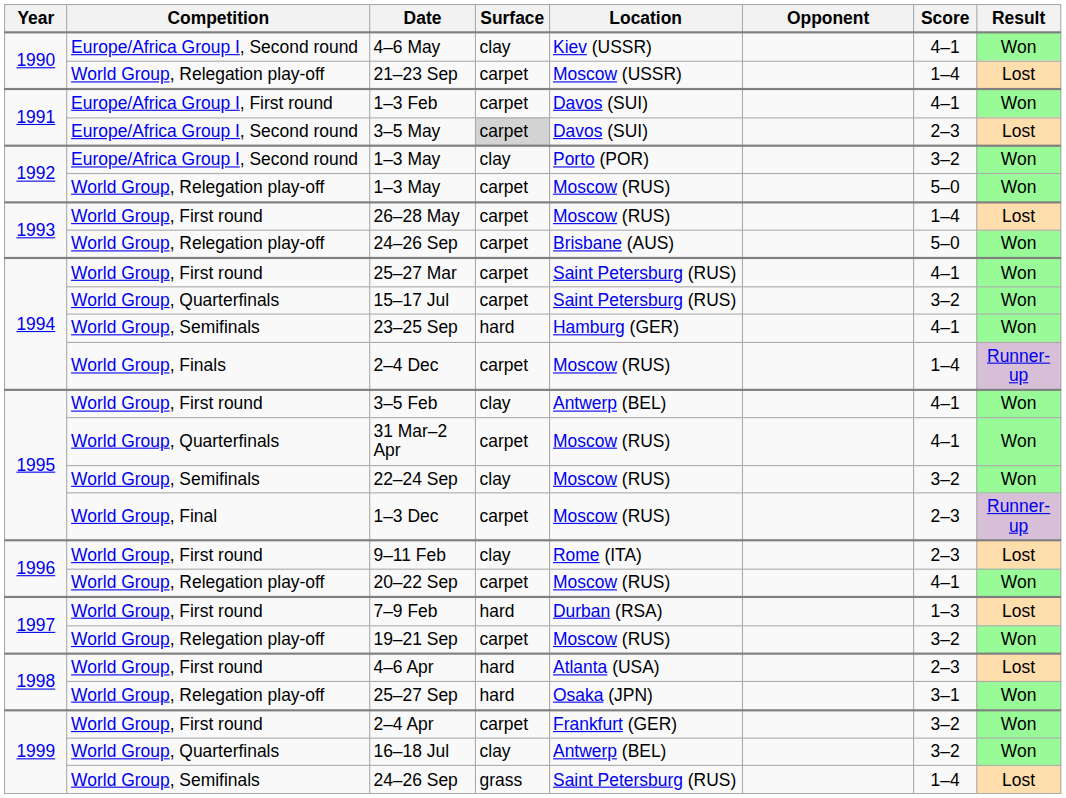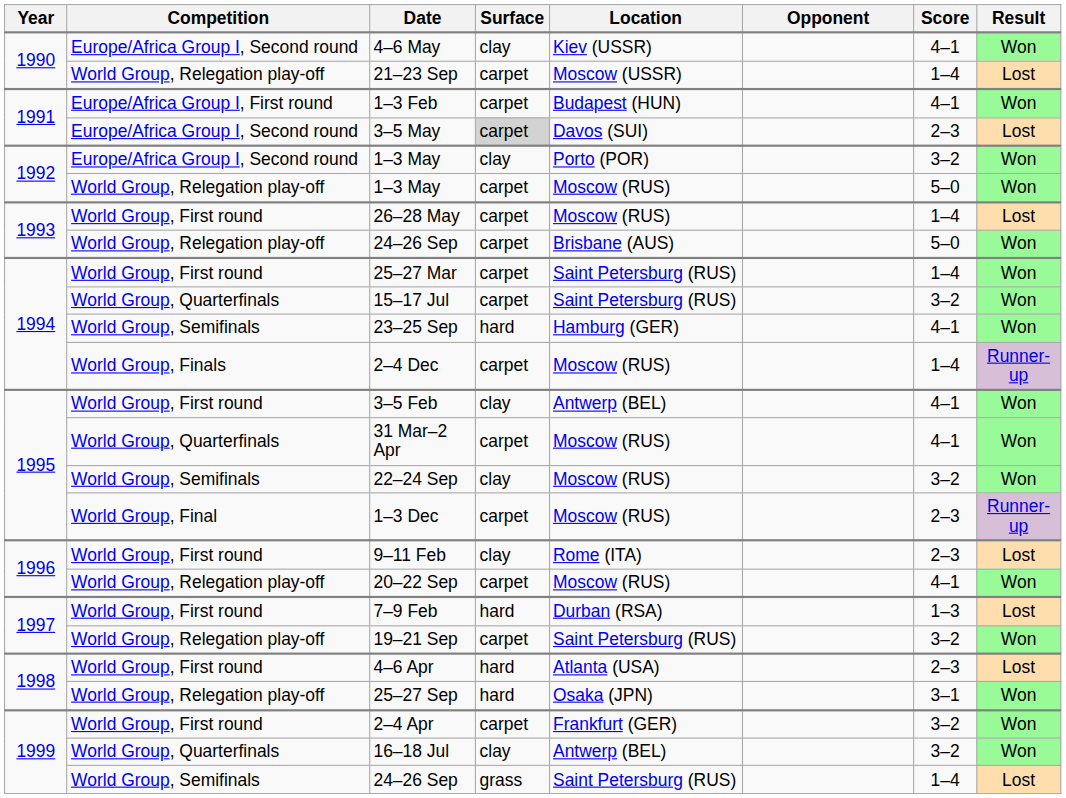 <table class="wikitable collapsible collapsed">
 <tr>
 <th width="50">Year</th>
 <th width="270">Competition</th>
 <th width="90">Date</th>
 <th width="60">Surface</th>
 <th width="170">Location</th>
 <th width="150">Opponent</th>
 <th width="50">Score</th>
 <th width="70">Result</th>
 </tr>
 <tr style="border-top:2px solid gray;">
 <td align="center" rowspan="2"><a href='#'>1990</a></td>
 <td><a href='#'>Europe/Africa Group I</a>, Second round</td>
 <td>4–6 May</td>
 <td>clay</td>
 <td><a href='#'>Kiev</a> (USSR)</td>
 <td></td>
 <td align="center">4–1</td>
 <td align="center" bgcolor="#98FB98">Won</td>
 </tr>
 <tr>
 <td><a href='#'>World Group</a>, Relegation play-off</td>
 <td>21–23 Sep</td>
 <td>carpet</td>
 <td><a href='#'>Moscow</a> (USSR)</td>
 <td></td>
 <td align="center">1–4</td>
 <td align="center" bgcolor="#FFDEAD">Lost</td>
 </tr>
 <tr style="border-top:2px solid gray;">
 <td align="center" rowspan="2"><a href='#'>1991</a></td>
 <td><a href='#'>Europe/Africa Group I</a>, First round</td>
 <td>1–3 Feb</td>
 <td>carpet</td>
-<td><a href='#'>Davos</a> (SUI)</td>
+<td><a href='#'>Budapest</a> (HUN)</td>
 <td></td>
 <td align="center">4–1</td>
 <td align="center" bgcolor="#98FB98">Won</td>
 </tr>
 <tr>
 <td><a href='#'>Europe/Africa Group I</a>, Second round</td>
 <td>3–5 May</td>
 <td style="background: lightgrey;">carpet</td>
 <td><a href='#'>Davos</a> (SUI)</td>
 <td></td>
 <td align="center">2–3</td>
 <td align="center" bgcolor="#FFDEAD">Lost</td>
 </tr>
 <tr style="border-top:2px solid gray;">
 <td align="center" rowspan="2"><a href='#'>1992</a></td>
 <td><a href='#'>Europe/Africa Group I</a>, Second round</td>
 <td>1–3 May</td>
 <td>clay</td>
 <td><a href='#'>Porto</a> (POR)</td>
 <td></td>
 <td align="center">3–2</td>
 <td align="center" bgcolor="#98FB98">Won</td>
 </tr>
 <tr>
 <td><a href='#'>World Group</a>, Relegation play-off</td>
 <td>1–3 May</td>
 <td>carpet</td>
 <td><a href='#'>Moscow</a> (RUS)</td>
 <td></td>
 <td align="center">5–0</td>
 <td align="center" bgcolor="#98FB98">Won</td>
 </tr>
 <tr style="border-top:2px solid gray;">
 <td align="center" rowspan="2"><a href='#'>1993</a></td>
 <td><a href='#'>World Group</a>, First round</td>
 <td>26–28 May</td>
 <td>carpet</td>
 <td><a href='#'>Moscow</a> (RUS)</td>
 <td></td>
 <td align="center">1–4</td>
 <td align="center" bgcolor="#FFDEAD">Lost</td>
 </tr>
 <tr>
 <td><a href='#'>World Group</a>, Relegation play-off</td>
 <td>24–26 Sep</td>
 <td>carpet</td>
 <td><a href='#'>Brisbane</a> (AUS)</td>
 <td></td>
 <td align="center">5–0</td>
 <td align="center" bgcolor="#98FB98">Won</td>
 </tr>
 <tr style="border-top:2px solid gray;">
 <td align="center" rowspan="4"><a href='#'>1994</a></td>
 <td><a href='#'>World Group</a>, First round</td>
 <td>25–27 Mar</td>
 <td>carpet</td>
 <td><a href='#'>Saint Petersburg</a> (RUS)</td>
 <td></td>
-<td align="center">4–1</td>
+<td align="center">1–4</td>
 <td align="center" bgcolor="#98FB98">Won</td>
 </tr>
 <tr>
 <td><a href='#'>World Group</a>, Quarterfinals</td>
 <td>15–17 Jul</td>
 <td>carpet</td>
 <td><a href='#'>Saint Petersburg</a> (RUS)</td>
 <td></td>
 <td align="center">3–2</td>
 <td align="center" bgcolor="#98FB98">Won</td>
 </tr>
 <tr>
 <td><a href='#'>World Group</a>, Semifinals</td>
 <td>23–25 Sep</td>
 <td>hard</td>
 <td><a href='#'>Hamburg</a> (GER)</td>
 <td></td>
 <td align="center">4–1</td>
 <td align="center" bgcolor="#98FB98">Won</td>
 </tr>
 <tr>
 <td><a href='#'>World Group</a>, Finals</td>
 <td>2–4 Dec</td>
 <td>carpet</td>
 <td><a href='#'>Moscow</a> (RUS)</td>
 <td></td>
 <td align="center">1–4</td>
 <td align="center" bgcolor=thistle><a href='#'>Runner-up</a></td>
 </tr>
 <tr style="border-top:2px solid gray;">
 <td align="center" rowspan="4"><a href='#'>1995</a></td>
 <td><a href='#'>World Group</a>, First round</td>
 <td>3–5 Feb</td>
 <td>clay</td>
 <td><a href='#'>Antwerp</a> (BEL)</td>
 <td></td>
 <td align="center">4–1</td>
 <td align="center" bgcolor="#98FB98">Won</td>
 </tr>
 <tr>
 <td><a href='#'>World Group</a>, Quarterfinals</td>
 <td>31 Mar–2 Apr</td>
 <td>carpet</td>
 <td><a href='#'>Moscow</a> (RUS)</td>
 <td></td>
 <td align="center">4–1</td>
 <td align="center" bgcolor="#98FB98">Won</td>
 </tr>
 <tr>
 <td><a href='#'>World Group</a>, Semifinals</td>
 <td>22–24 Sep</td>
 <td>clay</td>
 <td><a href='#'>Moscow</a> (RUS)</td>
 <td></td>
 <td align="center">3–2</td>
 <td align="center" bgcolor="#98FB98">Won</td>
 </tr>
 <tr>
 <td><a href='#'>World Group</a>, Final</td>
 <td>1–3 Dec</td>
 <td>carpet</td>
 <td><a href='#'>Moscow</a> (RUS)</td>
 <td></td>
 <td align="center">2–3</td>
 <td align="center" bgcolor=thistle><a href='#'>Runner-up</a></td>
 </tr>
 <tr style="border-top:2px solid gray;">
 <td align="center" rowspan="2"><a href='#'>1996</a></td>
 <td><a href='#'>World Group</a>, First round</td>
 <td>9–11 Feb</td>
 <td>clay</td>
 <td><a href='#'>Rome</a> (ITA)</td>
 <td></td>
 <td align="center">2–3</td>
 <td align="center" bgcolor="#FFDEAD">Lost</td>
 </tr>
 <tr>
 <td><a href='#'>World Group</a>, Relegation play-off</td>
 <td>20–22 Sep</td>
 <td>carpet</td>
 <td><a href='#'>Moscow</a> (RUS)</td>
 <td></td>
 <td align="center">4–1</td>
 <td align="center" bgcolor="#98FB98">Won</td>
 </tr>
 <tr style="border-top:2px solid gray;">
 <td align="center" rowspan="2"><a href='#'>1997</a></td>
 <td><a href='#'>World Group</a>, First round</td>
 <td>7–9 Feb</td>
 <td>hard</td>
 <td><a href='#'>Durban</a> (RSA)</td>
 <td></td>
 <td align="center">1–3</td>
 <td align="center" bgcolor="#FFDEAD">Lost</td>
 </tr>
 <tr>
 <td><a href='#'>World Group</a>, Relegation play-off</td>
 <td>19–21 Sep</td>
 <td>carpet</td>
-<td><a href='#'>Moscow</a> (RUS)</td>
+<td><a href='#'>Saint Petersburg</a> (RUS)</td>
 <td></td>
 <td align="center">3–2</td>
 <td align="center" bgcolor="#98FB98">Won</td>
 </tr>
 <tr style="border-top:2px solid gray;">
 <td align="center" rowspan="2"><a href='#'>1998</a></td>
 <td><a href='#'>World Group</a>, First round</td>
 <td>4–6 Apr</td>
 <td>hard</td>
 <td><a href='#'>Atlanta</a> (USA)</td>
 <td></td>
 <td align="center">2–3</td>
 <td align="center" bgcolor="#FFDEAD">Lost</td>
 </tr>
 <tr>
 <td><a href='#'>World Group</a>, Relegation play-off</td>
 <td>25–27 Sep</td>
 <td>hard</td>
 <td><a href='#'>Osaka</a> (JPN)</td>
 <td></td>
 <td align="center">3–1</td>
 <td align="center" bgcolor="#98FB98">Won</td>
 </tr>
 <tr style="border-top:2px solid gray;">
 <td align="center" rowspan="3"><a href='#'>1999</a></td>
 <td><a href='#'>World Group</a>, First round</td>
 <td>2–4 Apr</td>
 <td>carpet</td>
 <td><a href='#'>Frankfurt</a> (GER)</td>
 <td></td>
 <td align="center">3–2</td>
 <td align="center" bgcolor="#98FB98">Won</td>
 </tr>
 <tr>
 <td><a href='#'>World Group</a>, Quarterfinals</td>
 <td>16–18 Jul</td>
 <td>clay</td>
 <td><a href='#'>Antwerp</a> (BEL)</td>
 <td></td>
 <td align="center">3–2</td>
 <td align="center" bgcolor="#98FB98">Won</td>
 </tr>
 <tr>
 <td><a href='#'>World Group</a>, Semifinals</td>
 <td>24–26 Sep</td>
 <td>grass</td>
 <td><a href='#'>Saint Petersburg</a> (RUS)</td>
 <td></td>
 <td align="center">1–4</td>
 <td align="center" bgcolor="#FFDEAD">Lost</td>
 </tr>
 <tr>
 </tr>
 </table>
